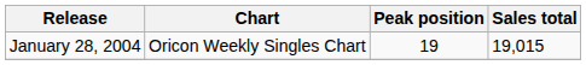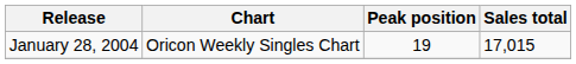 <table class="wikitable">
 <tr>
 <th>Release</th>
 <th>Chart</th>
 <th>Peak position</th>
 <th>Sales total</th>
 </tr>
 <tr>
 <td>January 28, 2004</td>
 <td>Oricon Weekly Singles Chart</td>
 <td align="center">19</td>
-<td>19,015</td>
+<td>17,015</td>
 </tr>
 <tr>
 </tr>
 </table>
